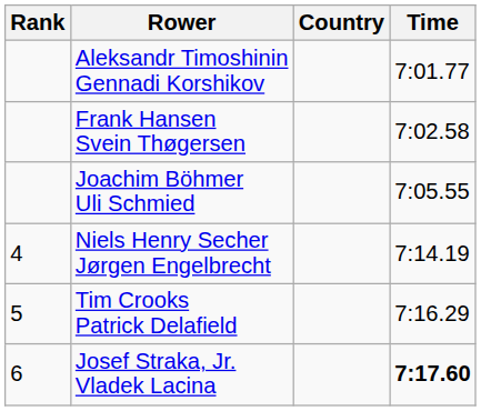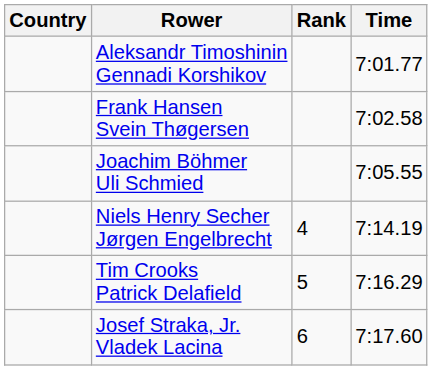 <table class="wikitable sortable" style="text-align:middle">
 <tr>
+<th>Country</th>
+<th>Rower</th>
 <th>Rank</th>
-<th>Rower</th>
-<th>Country</th>
 <th>Time</th>
 </tr>
 <tr>
 <td></td>
 <td><a href='#'>Aleksandr Timoshinin</a><br><a href='#'>Gennadi Korshikov</a></td>
 <td></td>
 <td>7:01.77</td>
 </tr>
 <tr>
 <td></td>
 <td><a href='#'>Frank Hansen</a><br><a href='#'>Svein Thøgersen</a></td>
 <td></td>
 <td>7:02.58</td>
 </tr>
 <tr>
 <td></td>
 <td><a href='#'>Joachim Böhmer</a><br><a href='#'>Uli Schmied</a></td>
 <td></td>
 <td>7:05.55</td>
 </tr>
 <tr>
+<td></td>
+<td><a href='#'>Niels Henry Secher</a><br><a href='#'>Jørgen Engelbrecht</a></td>
 <td>4</td>
-<td><a href='#'>Niels Henry Secher</a><br><a href='#'>Jørgen Engelbrecht</a></td>
-<td></td>
 <td>7:14.19</td>
 </tr>
 <tr>
+<td></td>
+<td><a href='#'>Tim Crooks</a><br><a href='#'>Patrick Delafield</a></td>
 <td>5</td>
-<td><a href='#'>Tim Crooks</a><br><a href='#'>Patrick Delafield</a></td>
-<td></td>
 <td>7:16.29</td>
 </tr>
 <tr>
+<td></td>
+<td><a href='#'>Josef Straka, Jr.</a><br><a href='#'>Vladek Lacina</a></td>
 <td>6</td>
-<td><a href='#'>Josef Straka, Jr.</a><br><a href='#'>Vladek Lacina</a></td>
-<td></td>
-<td><strong>7:17.60</strong></td>
+<td>7:17.60</td>
 </tr>
 </table>
